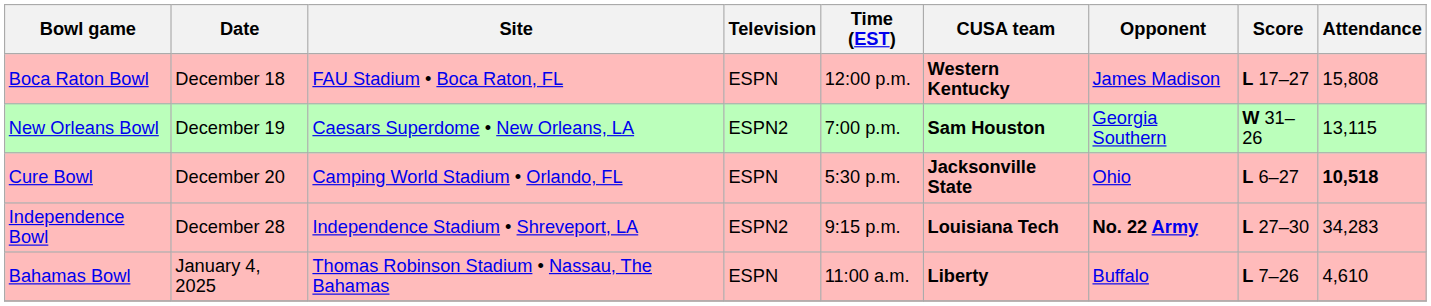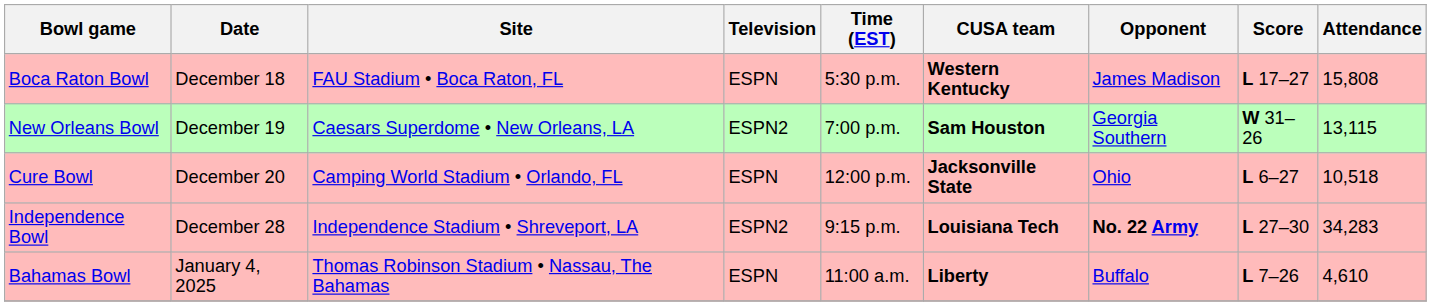 <table class="wikitable">
 <tr>
 <th>Bowl game</th>
 <th>Date</th>
 <th>Site</th>
 <th>Television</th>
 <th>Time (<a href='#'>EST</a>)</th>
 <th>CUSA team</th>
 <th>Opponent</th>
 <th>Score</th>
 <th>Attendance</th>
 </tr>
 <tr style="background:#fbb;">
 <td><a href='#'>Boca Raton Bowl</a></td>
 <td>December 18</td>
 <td><a href='#'>FAU Stadium</a> • <a href='#'>Boca Raton, FL</a></td>
 <td>ESPN</td>
-<td>12:00 p.m.</td>
+<td>5:30 p.m.</td>
 <td><strong>Western Kentucky</strong></td>
 <td><a href='#'>James Madison</a></td>
 <td><strong>L</strong> 17–27</td>
 <td>15,808</td>
 </tr>
 <tr style="background:#bfb;">
 <td><a href='#'>New Orleans Bowl</a></td>
 <td>December 19</td>
 <td><a href='#'>Caesars Superdome</a> • <a href='#'>New Orleans, LA</a></td>
 <td>ESPN2</td>
 <td>7:00 p.m.</td>
 <td><strong>Sam Houston</strong></td>
 <td><a href='#'>Georgia Southern</a></td>
 <td><strong>W</strong> 31–26</td>
 <td>13,115</td>
 </tr>
 <tr style="background:#fbb;">
 <td><a href='#'>Cure Bowl</a></td>
 <td>December 20</td>
 <td><a href='#'>Camping World Stadium</a> • <a href='#'>Orlando, FL</a></td>
 <td>ESPN</td>
-<td>5:30 p.m.</td>
+<td>12:00 p.m.</td>
 <td><strong>Jacksonville State</strong></td>
 <td><a href='#'>Ohio</a></td>
 <td><strong>L</strong> 6–27</td>
-<td><strong>10,518</strong></td>
+<td>10,518</td>
 </tr>
 <tr style="background:#fbb;">
 <td><a href='#'>Independence Bowl</a></td>
 <td>December 28</td>
 <td><a href='#'>Independence Stadium</a> • <a href='#'>Shreveport, LA</a></td>
 <td>ESPN2</td>
 <td>9:15 p.m.</td>
 <td><strong>Louisiana Tech</strong></td>
 <td><strong>No. 22 <a href='#'>Army</a></strong></td>
 <td><strong>L</strong> 27–30</td>
 <td>34,283</td>
 </tr>
 <tr style="background:#fbb;">
 <td><a href='#'>Bahamas Bowl</a></td>
 <td>January 4, 2025</td>
 <td><a href='#'>Thomas Robinson Stadium</a> • <a href='#'>Nassau, The Bahamas</a></td>
 <td>ESPN</td>
 <td>11:00 a.m.</td>
 <td><strong>Liberty</strong></td>
 <td><a href='#'>Buffalo</a></td>
 <td><strong>L</strong> 7–26</td>
 <td>4,610</td>
 </tr>
 <tr>
 </tr>
 </table>
